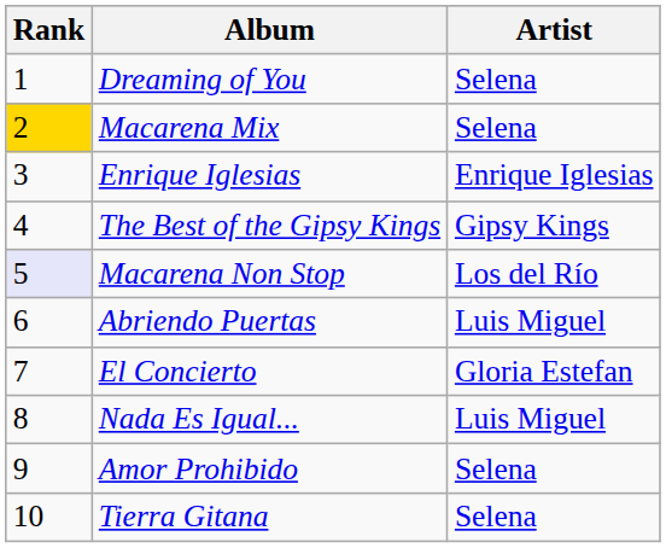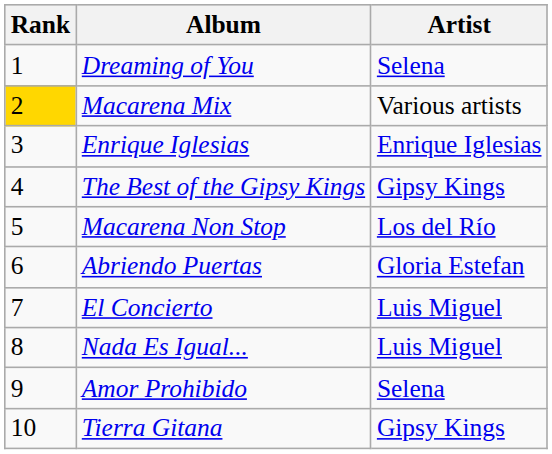 <table class="wikitable sortable">
 <tr>
 <th>Rank</th>
 <th>Album</th>
 <th>Artist</th>
 </tr>
 <tr>
 <td>1</td>
 <td><em><a href='#'>Dreaming of You</a></em></td>
 <td><a href='#'>Selena</a></td>
 </tr>
 <tr>
 <td style="background: gold;">2</td>
 <td><em><a href='#'>Macarena Mix</a></em></td>
-<td><a href='#'>Selena</a></td>
+<td>Various artists</td>
 </tr>
 <tr>
 <td>3</td>
 <td><em><a href='#'>Enrique Iglesias</a></em></td>
 <td><a href='#'>Enrique Iglesias</a></td>
 </tr>
 <tr>
 <td>4</td>
 <td><em><a href='#'>The Best of the Gipsy Kings</a></em></td>
 <td><a href='#'>Gipsy Kings</a></td>
 </tr>
 <tr>
-<td style="background: lavender;">5</td>
+<td>5</td>
 <td><em><a href='#'>Macarena Non Stop</a></em></td>
 <td><a href='#'>Los del Río</a></td>
 </tr>
 <tr>
 <td>6</td>
 <td><em><a href='#'>Abriendo Puertas</a></em></td>
-<td><a href='#'>Luis Miguel</a></td>
+<td><a href='#'>Gloria Estefan</a></td>
 </tr>
 <tr>
 <td>7</td>
 <td><em><a href='#'>El Concierto</a></em></td>
-<td><a href='#'>Gloria Estefan</a></td>
+<td><a href='#'>Luis Miguel</a></td>
 </tr>
 <tr>
 <td>8</td>
 <td><em><a href='#'>Nada Es Igual...</a></em></td>
 <td><a href='#'>Luis Miguel</a></td>
 </tr>
 <tr>
 <td>9</td>
 <td><em><a href='#'>Amor Prohibido</a></em></td>
 <td><a href='#'>Selena</a></td>
 </tr>
 <tr>
 <td>10</td>
 <td><em><a href='#'>Tierra Gitana</a></em></td>
-<td><a href='#'>Selena</a></td>
+<td><a href='#'>Gipsy Kings</a></td>
 </tr>
 </table>
